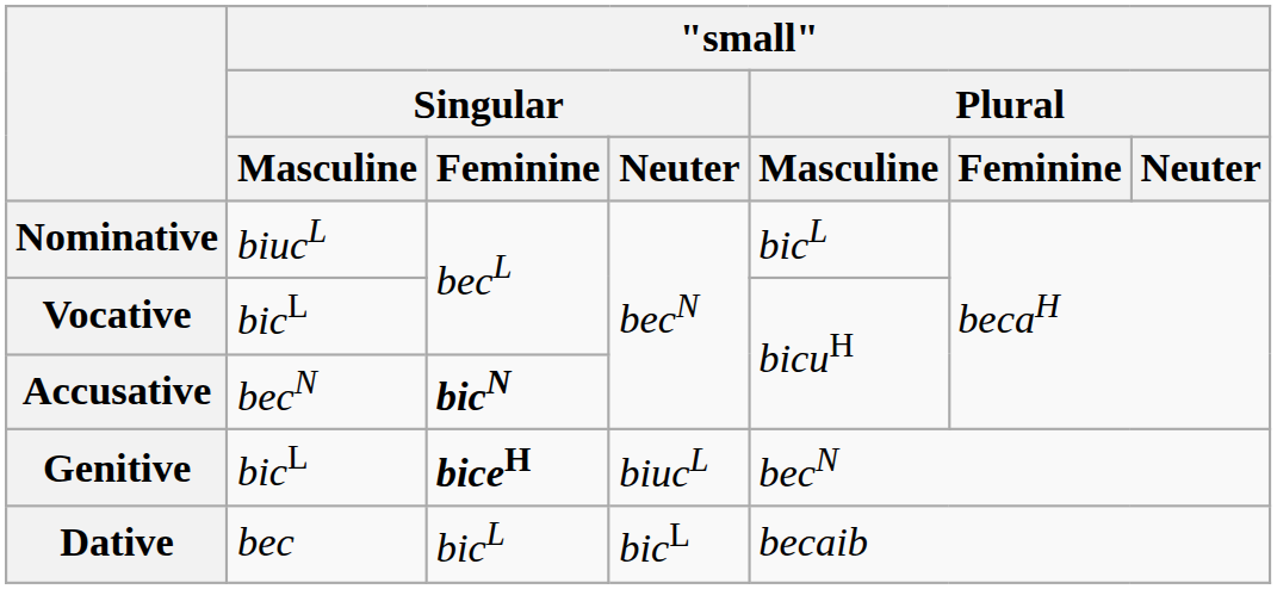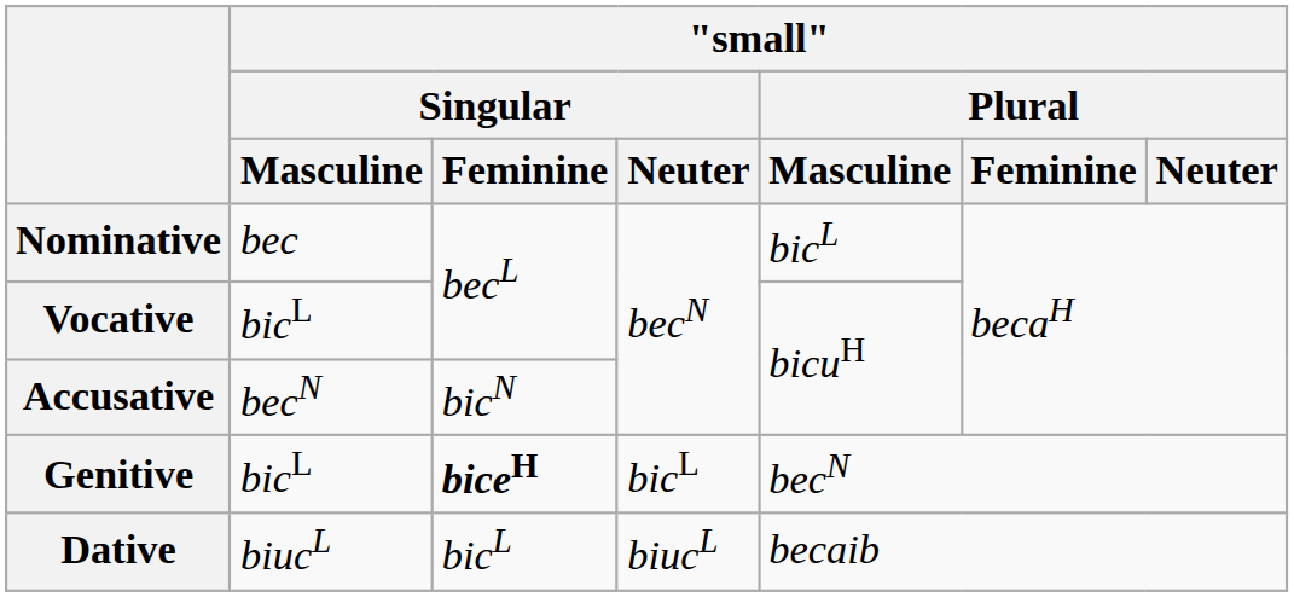 <table class="wikitable">
 <tr>
 <th rowspan=3></th>
 <th colspan=6> "small"</th>
 </tr>
 <tr>
 <th colspan=3>Singular</th>
 <th colspan=3>Plural</th>
 </tr>
 <tr>
 <th>Masculine</th>
 <th>Feminine</th>
 <th>Neuter</th>
 <th>Masculine</th>
 <th>Feminine</th>
 <th>Neuter</th>
 </tr>
 <tr>
 <th>Nominative</th>
-<td><em>biuc<sup>L</sup></em></td>
+<td><em>bec</em></td>
 <td rowspan=2><em>bec<sup>L</sup></em></td>
 <td rowspan=3><em>bec<sup>N</sup></em></td>
 <td><em>bic<sup>L</sup></em></td>
 <td rowspan=3; colspan=2><em>beca<sup>H</sup></em></td>
 </tr>
 <tr>
 <th>Vocative</th>
 <td><em>bic</em><sup>L</sup></td>
 <td rowspan=2><em>bicu</em><sup>H</sup></td>
 </tr>
 <tr>
 <th>Accusative</th>
 <td><em>bec<sup>N</sup></em></td>
-<td><strong><em>bic<sup>N</sup></em></strong></td>
+<td><em>bic<sup>N</sup></em></td>
 </tr>
 <tr>
 <th>Genitive</th>
 <td><em>bic</em><sup>L</sup></td>
 <td><strong><em>bice</em><sup>H</sup></strong></td>
-<td><em>biuc<sup>L</sup></em></td>
+<td><em>bic</em><sup>L</sup></td>
 <td colspan=3><em>bec<sup>N</sup></em></td>
 </tr>
 <tr>
 <th>Dative</th>
-<td><em>bec</em></td>
+<td><em>biuc<sup>L</sup></em></td>
 <td><em>bic<sup>L</sup></em></td>
-<td><em>bic</em><sup>L</sup></td>
+<td><em>biuc<sup>L</sup></em></td>
 <td colspan=3><em>becaib</em></td>
 </tr>
 </table>
